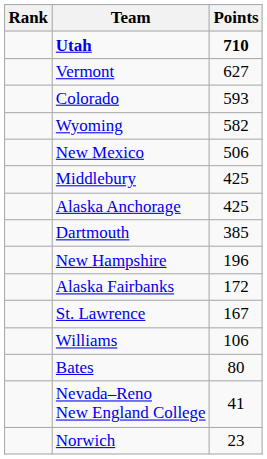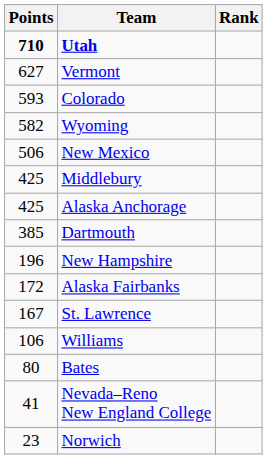 <table class="wikitable sortable" style="text-align:center">
 <tr>
+<th>Points</th>
+<th>Team</th>
 <th>Rank</th>
-<th>Team</th>
-<th>Points</th>
 </tr>
 <tr>
+<td><strong>710</strong></td>
+<td align=left><strong><a href='#'>Utah</a></strong></td>
 <td></td>
-<td align=left><strong><a href='#'>Utah</a></strong></td>
-<td><strong>710</strong></td>
 </tr>
 <tr>
+<td>627</td>
+<td align=left><a href='#'>Vermont</a></td>
 <td></td>
-<td align=left><a href='#'>Vermont</a></td>
-<td>627</td>
 </tr>
 <tr>
+<td>593</td>
+<td align=left><a href='#'>Colorado</a></td>
 <td></td>
-<td align=left><a href='#'>Colorado</a></td>
-<td>593</td>
 </tr>
 <tr>
+<td>582</td>
+<td align=left><a href='#'>Wyoming</a></td>
 <td></td>
-<td align=left><a href='#'>Wyoming</a></td>
-<td>582</td>
 </tr>
 <tr>
+<td>506</td>
+<td align=left><a href='#'>New Mexico</a></td>
 <td></td>
-<td align=left><a href='#'>New Mexico</a></td>
-<td>506</td>
 </tr>
 <tr>
+<td>425</td>
+<td align=left><a href='#'>Middlebury</a></td>
 <td></td>
-<td align=left><a href='#'>Middlebury</a></td>
-<td>425</td>
 </tr>
 <tr>
+<td>425</td>
+<td align=left><a href='#'>Alaska Anchorage</a></td>
 <td></td>
-<td align=left><a href='#'>Alaska Anchorage</a></td>
-<td>425</td>
 </tr>
 <tr>
+<td>385</td>
+<td align=left><a href='#'>Dartmouth</a></td>
 <td></td>
-<td align=left><a href='#'>Dartmouth</a></td>
-<td>385</td>
 </tr>
 <tr>
+<td>196</td>
+<td align=left><a href='#'>New Hampshire</a></td>
 <td></td>
-<td align=left><a href='#'>New Hampshire</a></td>
-<td>196</td>
 </tr>
 <tr>
+<td>172</td>
+<td align=left><a href='#'>Alaska Fairbanks</a></td>
 <td></td>
-<td align=left><a href='#'>Alaska Fairbanks</a></td>
-<td>172</td>
 </tr>
 <tr>
+<td>167</td>
+<td align=left><a href='#'>St. Lawrence</a></td>
 <td></td>
-<td align=left><a href='#'>St. Lawrence</a></td>
-<td>167</td>
 </tr>
 <tr>
+<td>106</td>
+<td align=left><a href='#'>Williams</a></td>
 <td></td>
-<td align=left><a href='#'>Williams</a></td>
-<td>106</td>
 </tr>
 <tr>
+<td>80</td>
+<td align=left><a href='#'>Bates</a></td>
 <td></td>
-<td align=left><a href='#'>Bates</a></td>
-<td>80</td>
 </tr>
 <tr>
+<td>41</td>
+<td align=left><a href='#'>Nevada–Reno</a><br><a href='#'>New England College</a></td>
 <td></td>
-<td align=left><a href='#'>Nevada–Reno</a><br><a href='#'>New England College</a></td>
-<td>41</td>
 </tr>
 <tr>
+<td>23</td>
+<td align=left><a href='#'>Norwich</a></td>
 <td></td>
-<td align=left><a href='#'>Norwich</a></td>
-<td>23</td>
 </tr>
 </table>
